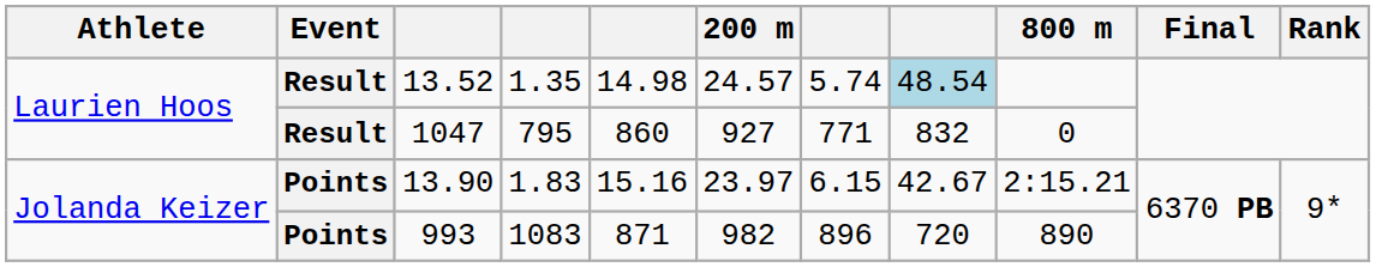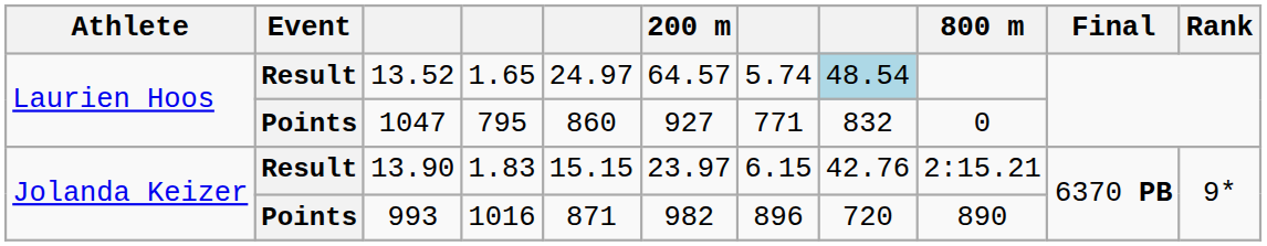 <table class="wikitable" style="font-size:90%">
 <tr>
 <th>Athlete</th>
 <th>Event</th>
 <th></th>
 <th></th>
 <th></th>
 <th>200 m</th>
 <th></th>
 <th></th>
 <th>800 m</th>
 <th>Final</th>
 <th>Rank</th>
 </tr>
 <tr align=center>
 <td rowspan=2 align=left><a href='#'>Laurien Hoos</a></td>
 <th style="font-size:95%">Result</th>
 <td>13.52</td>
-<td>1.35</td>
-<td>14.98</td>
-<td>24.57</td>
+<td>1.65</td>
+<td>24.97</td>
+<td>64.57</td>
 <td>5.74</td>
 <td style="background: lightblue;">48.54</td>
 <td></td>
 <td rowspan=2 colspan=2></td>
 </tr>
 <tr align=center>
-<th style="font-size:95%">Result</th>
+<th style="font-size:95%">Points</th>
 <td>1047</td>
 <td>795</td>
 <td>860</td>
 <td>927</td>
 <td>771</td>
 <td>832</td>
 <td>0</td>
 </tr>
 <tr align=center>
 <td rowspan=2 align=left><a href='#'>Jolanda Keizer</a></td>
-<th style="font-size:95%">Points</th>
+<th style="font-size:95%">Result</th>
 <td>13.90</td>
 <td>1.83</td>
-<td>15.16</td>
+<td>15.15</td>
 <td>23.97</td>
 <td>6.15</td>
-<td>42.67</td>
+<td>42.76</td>
 <td>2:15.21</td>
 <td rowspan=2>6370 <strong>PB</strong></td>
 <td rowspan=2>9*</td>
 </tr>
 <tr align=center>
 <th style="font-size:95%">Points</th>
 <td>993</td>
-<td>1083</td>
+<td>1016</td>
 <td>871</td>
 <td>982</td>
 <td>896</td>
 <td>720</td>
 <td>890</td>
 </tr>
 </table>
